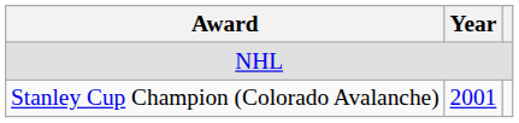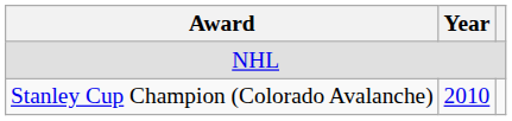 <table class="wikitable">
 <tr>
 <th>Award</th>
 <th>Year</th>
 <th></th>
 </tr>
 <tr ALIGN="center" bgcolor="#e0e0e0">
 <td colspan="3"><a href='#'>NHL</a></td>
 </tr>
 <tr>
 <td><a href='#'>Stanley Cup</a> Champion (Colorado Avalanche)</td>
-<td><a href='#'>2001</a></td>
+<td><a href='#'>2010</a></td>
 <td></td>
 </tr>
 </table>
